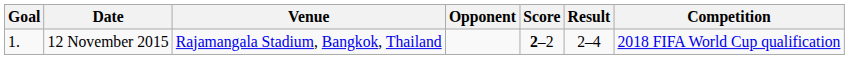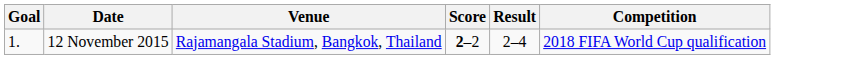 <table class="wikitable plainrowheaders sortable">
 <tr>
 <th>Goal</th>
 <th>Date</th>
 <th>Venue</th>
-<th>Opponent</th>
 <th>Score</th>
 <th>Result</th>
 <th>Competition</th>
 </tr>
 <tr>
 <td>1.</td>
 <td>12 November 2015</td>
 <td><a href='#'>Rajamangala Stadium</a>, <a href='#'>Bangkok</a>, <a href='#'>Thailand</a></td>
-<td></td>
 <td align=center><strong>2</strong>–2</td>
 <td align=center>2–4</td>
 <td><a href='#'>2018 FIFA World Cup qualification</a></td>
 </tr>
 </table>
